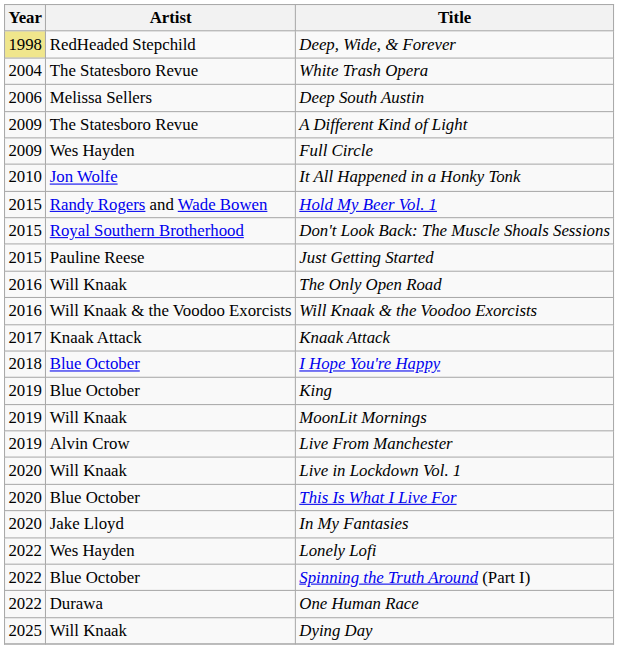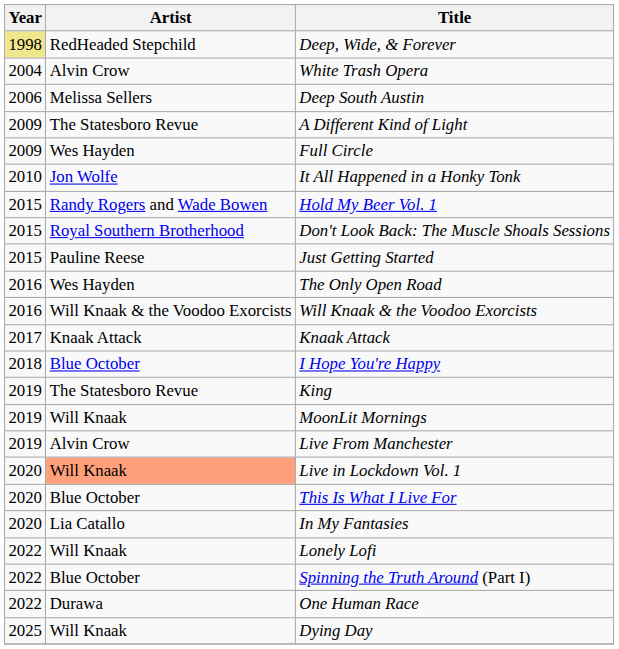 <table class="wikitable">
 <tr>
 <th><strong>Year</strong></th>
 <th><strong>Artist</strong></th>
 <th><strong>Title</strong></th>
 </tr>
 <tr>
 <td rowspan="1" style="background: khaki;">1998</td>
 <td>RedHeaded Stepchild</td>
 <td><em>Deep, Wide, & Forever</em></td>
 </tr>
 <tr>
 <td rowspan="1">2004</td>
-<td>The Statesboro Revue</td>
+<td>Alvin Crow</td>
 <td><em>White Trash Opera</em></td>
 </tr>
 <tr>
 <td rowspan="1">2006</td>
 <td>Melissa Sellers</td>
 <td><em>Deep South Austin</em></td>
 </tr>
 <tr>
 <td rowspan="1">2009</td>
 <td>The Statesboro Revue</td>
 <td><em>A Different Kind of Light</em></td>
 </tr>
 <tr>
 <td rowspan="1">2009</td>
 <td>Wes Hayden</td>
 <td><em>Full Circle</em></td>
 </tr>
 <tr>
 <td rowspan="1">2010</td>
 <td><a href='#'>Jon Wolfe</a></td>
 <td><em>It All Happened in a Honky Tonk</em></td>
 </tr>
 <tr>
 <td rowspan="1">2015</td>
 <td><a href='#'>Randy Rogers</a> and <a href='#'>Wade Bowen</a></td>
 <td><em><a href='#'>Hold My Beer Vol. 1</a></em></td>
 </tr>
 <tr>
 <td rowspan="1">2015</td>
 <td><a href='#'>Royal Southern Brotherhood</a></td>
 <td><em>Don't Look Back: The Muscle Shoals Sessions</em></td>
 </tr>
 <tr>
 <td rowspan="1">2015</td>
 <td>Pauline Reese</td>
 <td><em>Just Getting Started</em></td>
 </tr>
 <tr>
 <td rowspan="1">2016</td>
-<td>Will Knaak</td>
+<td>Wes Hayden</td>
 <td><em>The Only Open Road</em></td>
 </tr>
 <tr>
 <td rowspan="1">2016</td>
 <td>Will Knaak & the Voodoo Exorcists</td>
 <td><em>Will Knaak & the Voodoo Exorcists</em></td>
 </tr>
 <tr>
 <td rowspan="1">2017</td>
 <td>Knaak Attack</td>
 <td><em>Knaak Attack</em></td>
 </tr>
 <tr>
 <td rowspan="1">2018</td>
 <td><a href='#'>Blue October</a></td>
 <td><em><a href='#'>I Hope You're Happy</a></em></td>
 </tr>
 <tr>
 <td rowspan="1">2019</td>
-<td>Blue October</td>
+<td>The Statesboro Revue</td>
 <td><em>King</em></td>
 </tr>
 <tr>
 <td rowspan="1">2019</td>
 <td>Will Knaak</td>
 <td><em>MoonLit Mornings</em></td>
 </tr>
 <tr>
 <td rowspan="1">2019</td>
 <td>Alvin Crow</td>
 <td><em>Live From Manchester</em></td>
 </tr>
 <tr>
 <td rowspan="1">2020</td>
-<td>Will Knaak</td>
+<td style="background: lightsalmon;">Will Knaak</td>
 <td><em>Live in Lockdown Vol. 1</em></td>
 </tr>
 <tr>
 <td rowspan="1">2020</td>
 <td>Blue October</td>
 <td><em><a href='#'>This Is What I Live For</a></em></td>
 </tr>
 <tr>
 <td rowspan="1">2020</td>
-<td>Jake Lloyd</td>
+<td>Lia Catallo</td>
 <td><em>In My Fantasies</em></td>
 </tr>
 <tr>
 <td rowspan="1">2022</td>
-<td>Wes Hayden</td>
+<td>Will Knaak</td>
 <td><em>Lonely Lofi</em></td>
 </tr>
 <tr>
 <td rowspan="1">2022</td>
 <td>Blue October</td>
 <td><em><a href='#'>Spinning the Truth Around</a></em> (Part I)</td>
 </tr>
 <tr>
 <td rowspan="1">2022</td>
 <td>Durawa</td>
 <td><em>One Human Race</em></td>
 </tr>
 <tr>
 <td rowspan="1">2025</td>
 <td>Will Knaak</td>
 <td><em>Dying Day</em></td>
 </tr>
 <tr>
 </tr>
 </table>
